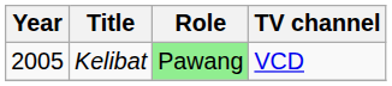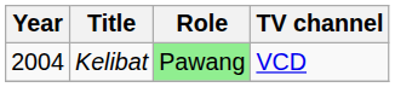 <table class="wikitable">
 <tr>
 <th>Year</th>
 <th>Title</th>
 <th>Role</th>
 <th>TV channel</th>
 </tr>
 <tr>
-<td>2005</td>
+<td>2004</td>
 <td><em>Kelibat</em></td>
 <td style="background: lightgreen;">Pawang</td>
 <td><a href='#'>VCD</a></td>
 </tr>
 <tr>
 </tr>
 </table>
